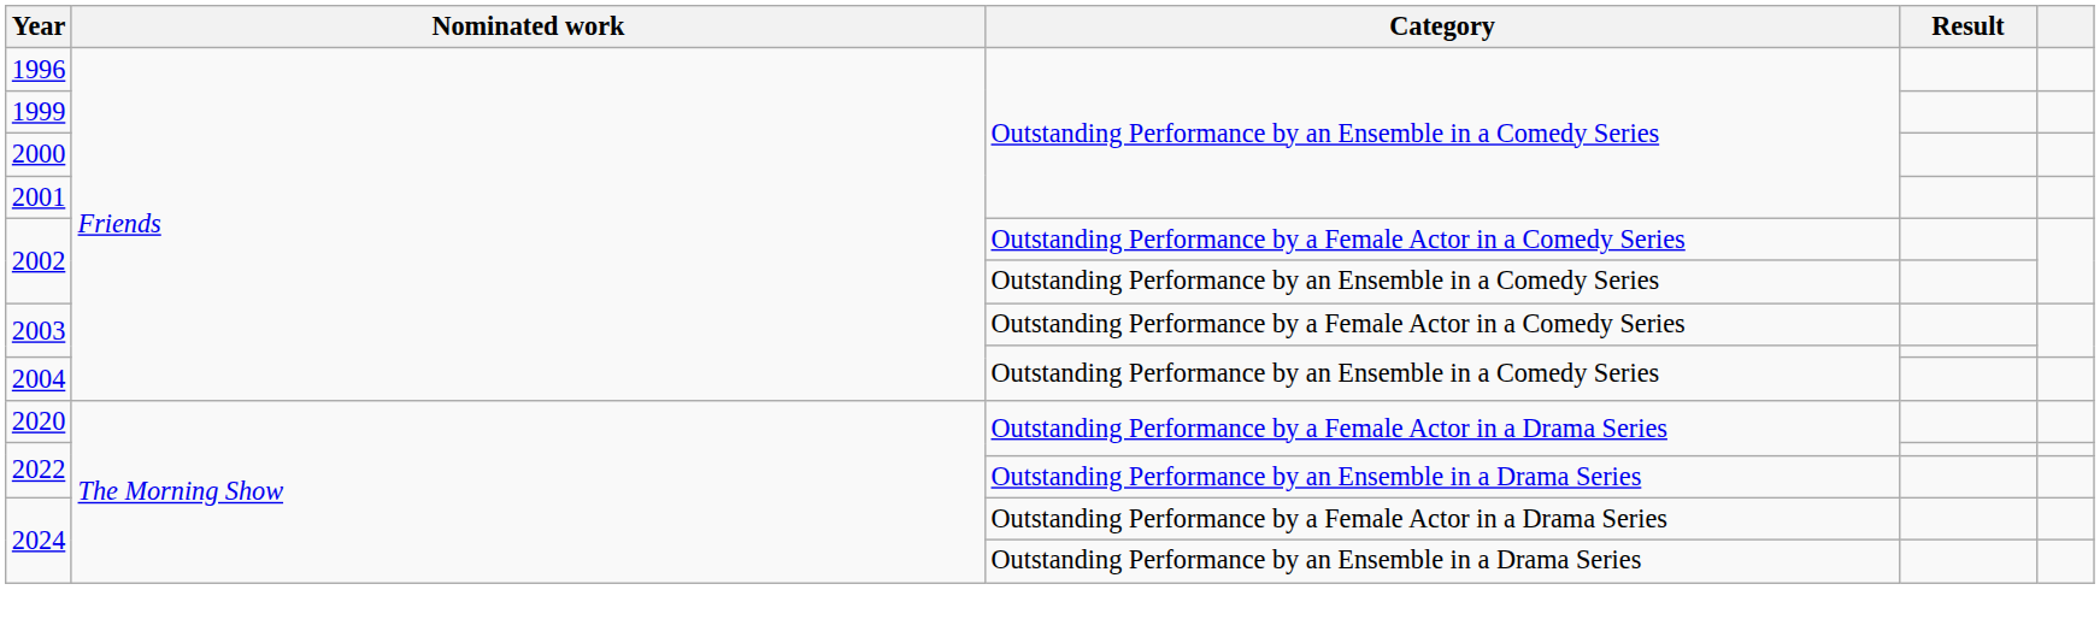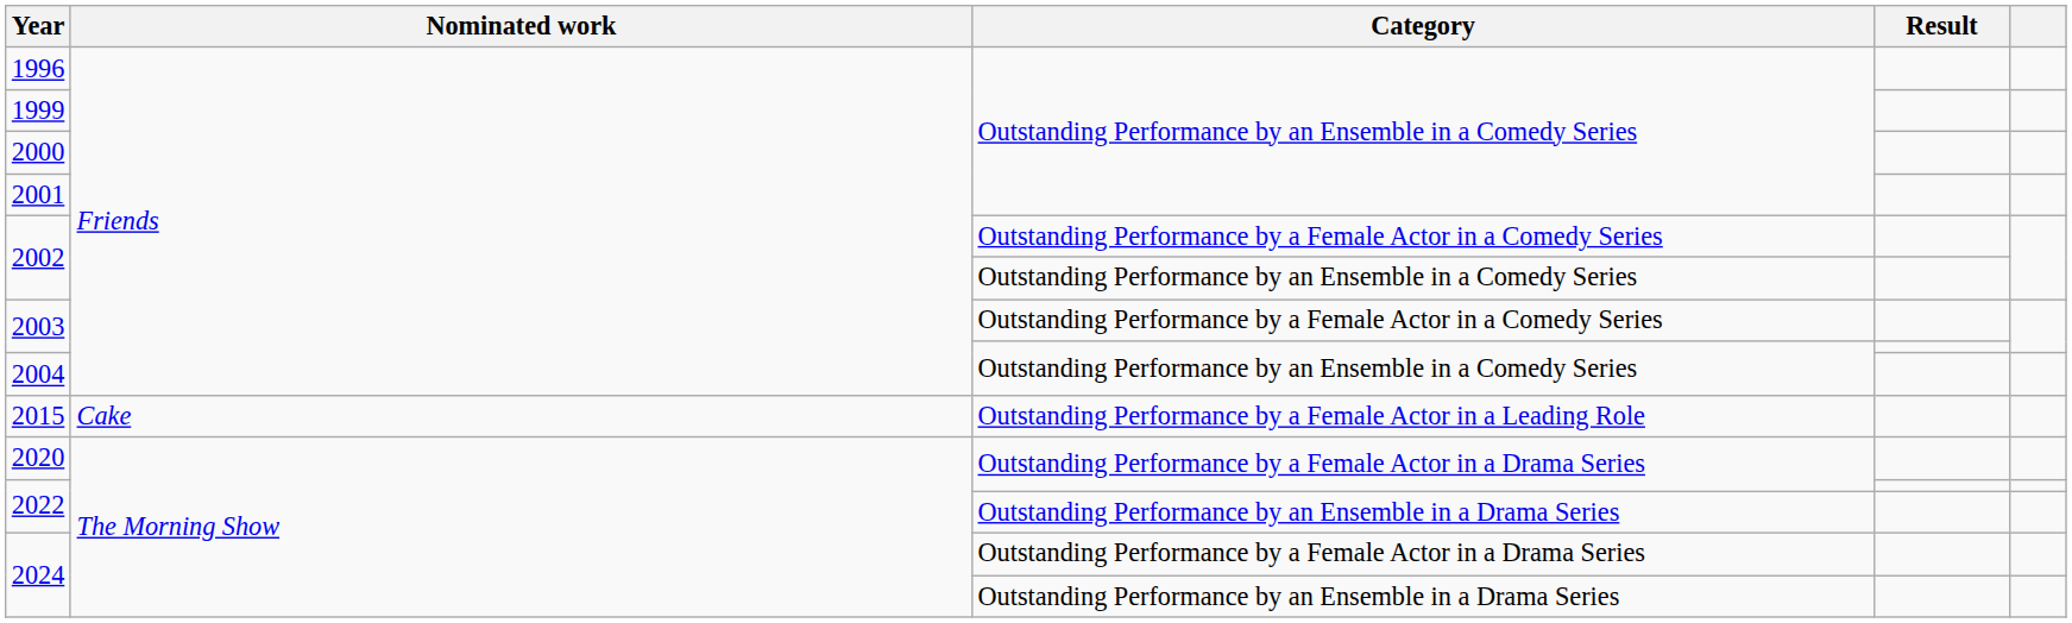 <table class="wikitable sortable">
 <tr>
 <th scope="col" style="width:1em;">Year</th>
 <th scope="col" style="width:39em;">Nominated work</th>
 <th scope="col" style="width:39em;">Category</th>
 <th scope="col" style="width:5em;">Result</th>
 <th scope="col" style="width:2em;" class="unsortable"></th>
 </tr>
 <tr>
 <td><a href='#'>1996</a></td>
 <td rowspan="9"><em><a href='#'>Friends</a></em></td>
 <td rowspan="4"><a href='#'>Outstanding Performance by an Ensemble in a Comedy Series</a></td>
 <td></td>
 <td></td>
 </tr>
 <tr>
 <td><a href='#'>1999</a></td>
 <td></td>
 <td></td>
 </tr>
 <tr>
 <td><a href='#'>2000</a></td>
 <td></td>
 <td></td>
 </tr>
 <tr>
 <td><a href='#'>2001</a></td>
 <td></td>
 <td></td>
 </tr>
 <tr>
 <td rowspan="2"><a href='#'>2002</a></td>
 <td><a href='#'>Outstanding Performance by a Female Actor in a Comedy Series</a></td>
 <td></td>
 <td rowspan="2"></td>
 </tr>
 <tr>
 <td>Outstanding Performance by an Ensemble in a Comedy Series</td>
 <td></td>
 </tr>
 <tr>
 <td rowspan="2"><a href='#'>2003</a></td>
 <td>Outstanding Performance by a Female Actor in a Comedy Series</td>
 <td></td>
 <td rowspan="2"></td>
 </tr>
 <tr>
 <td rowspan="2">Outstanding Performance by an Ensemble in a Comedy Series</td>
 <td></td>
 </tr>
 <tr>
 <td><a href='#'>2004</a></td>
 <td></td>
 <td></td>
 </tr>
 <tr>
+<td><a href='#'>2015</a></td>
+<td><em><a href='#'>Cake</a></em></td>
+<td><a href='#'>Outstanding Performance by a Female Actor in a Leading Role</a></td>
+<td></td>
+<td></td>
+</tr>
+<tr>
 <td><a href='#'>2020</a></td>
 <td rowspan=5><em><a href='#'>The Morning Show</a></em></td>
 <td rowspan="2"><a href='#'>Outstanding Performance by a Female Actor in a Drama Series</a></td>
 <td></td>
 <td></td>
 </tr>
 <tr>
 <td rowspan=2><a href='#'>2022</a></td>
 <td></td>
 <td></td>
 </tr>
 <tr>
 <td><a href='#'>Outstanding Performance by an Ensemble in a Drama Series</a></td>
 <td></td>
 <td></td>
 </tr>
 <tr>
 <td rowspan=2><a href='#'>2024</a></td>
 <td>Outstanding Performance by a Female Actor in a Drama Series</td>
 <td></td>
 <td></td>
 </tr>
 <tr>
 <td>Outstanding Performance by an Ensemble in a Drama Series</td>
 <td></td>
 <td></td>
 </tr>
 </table>
